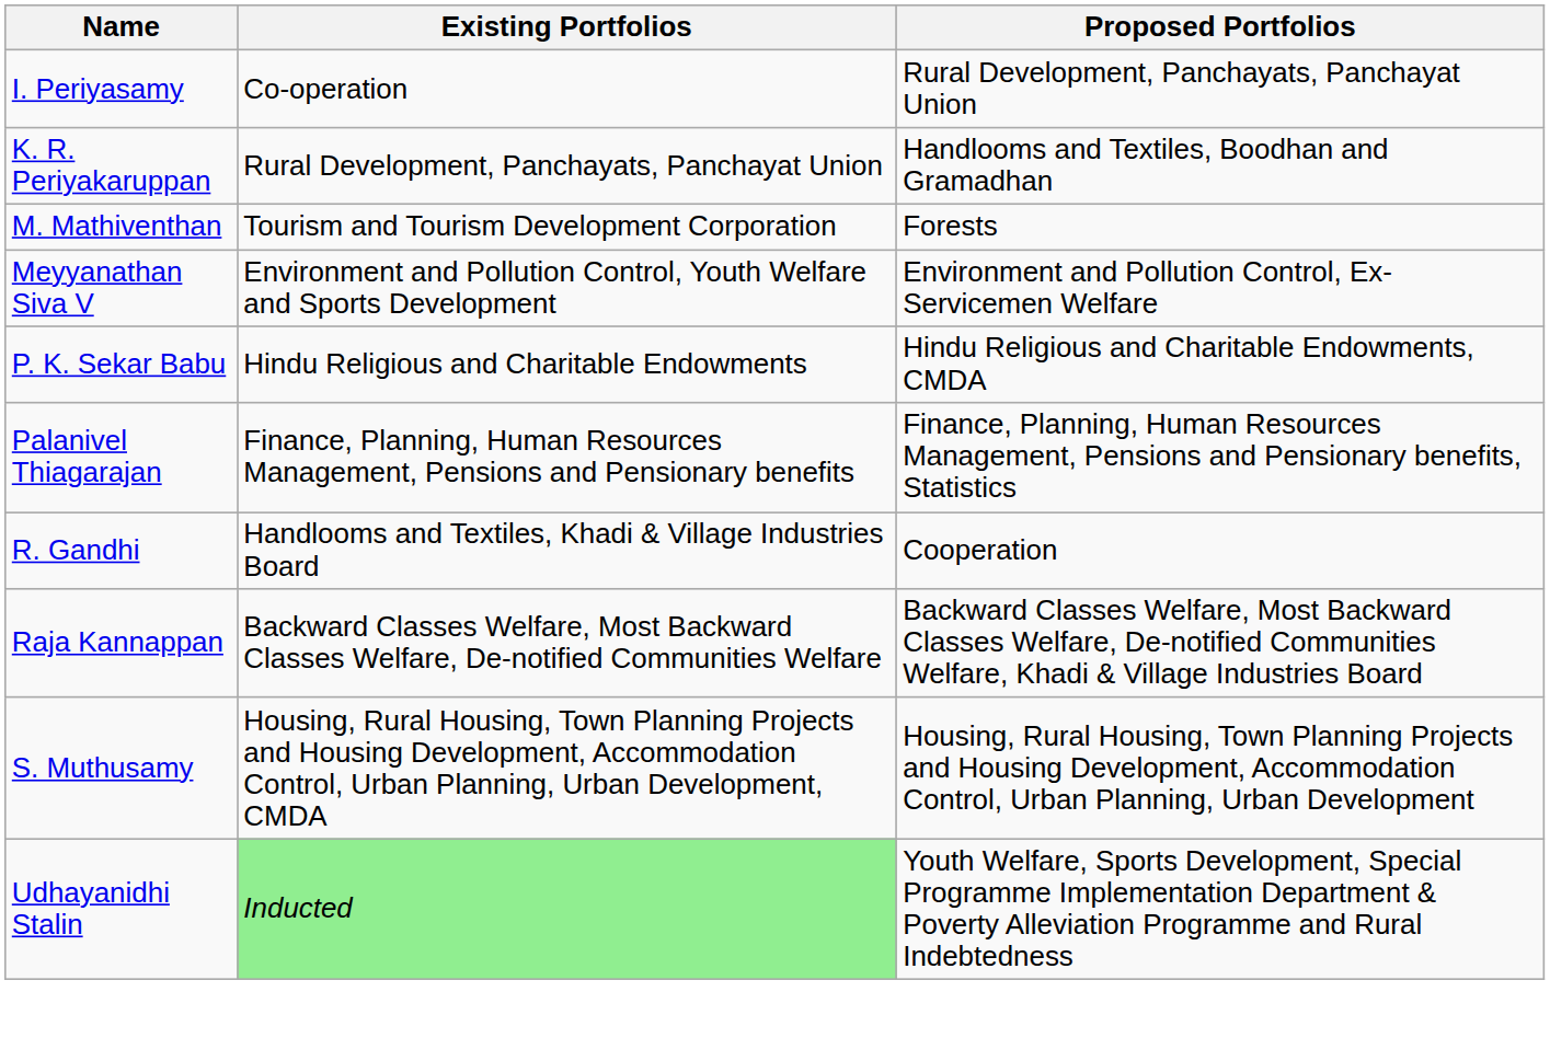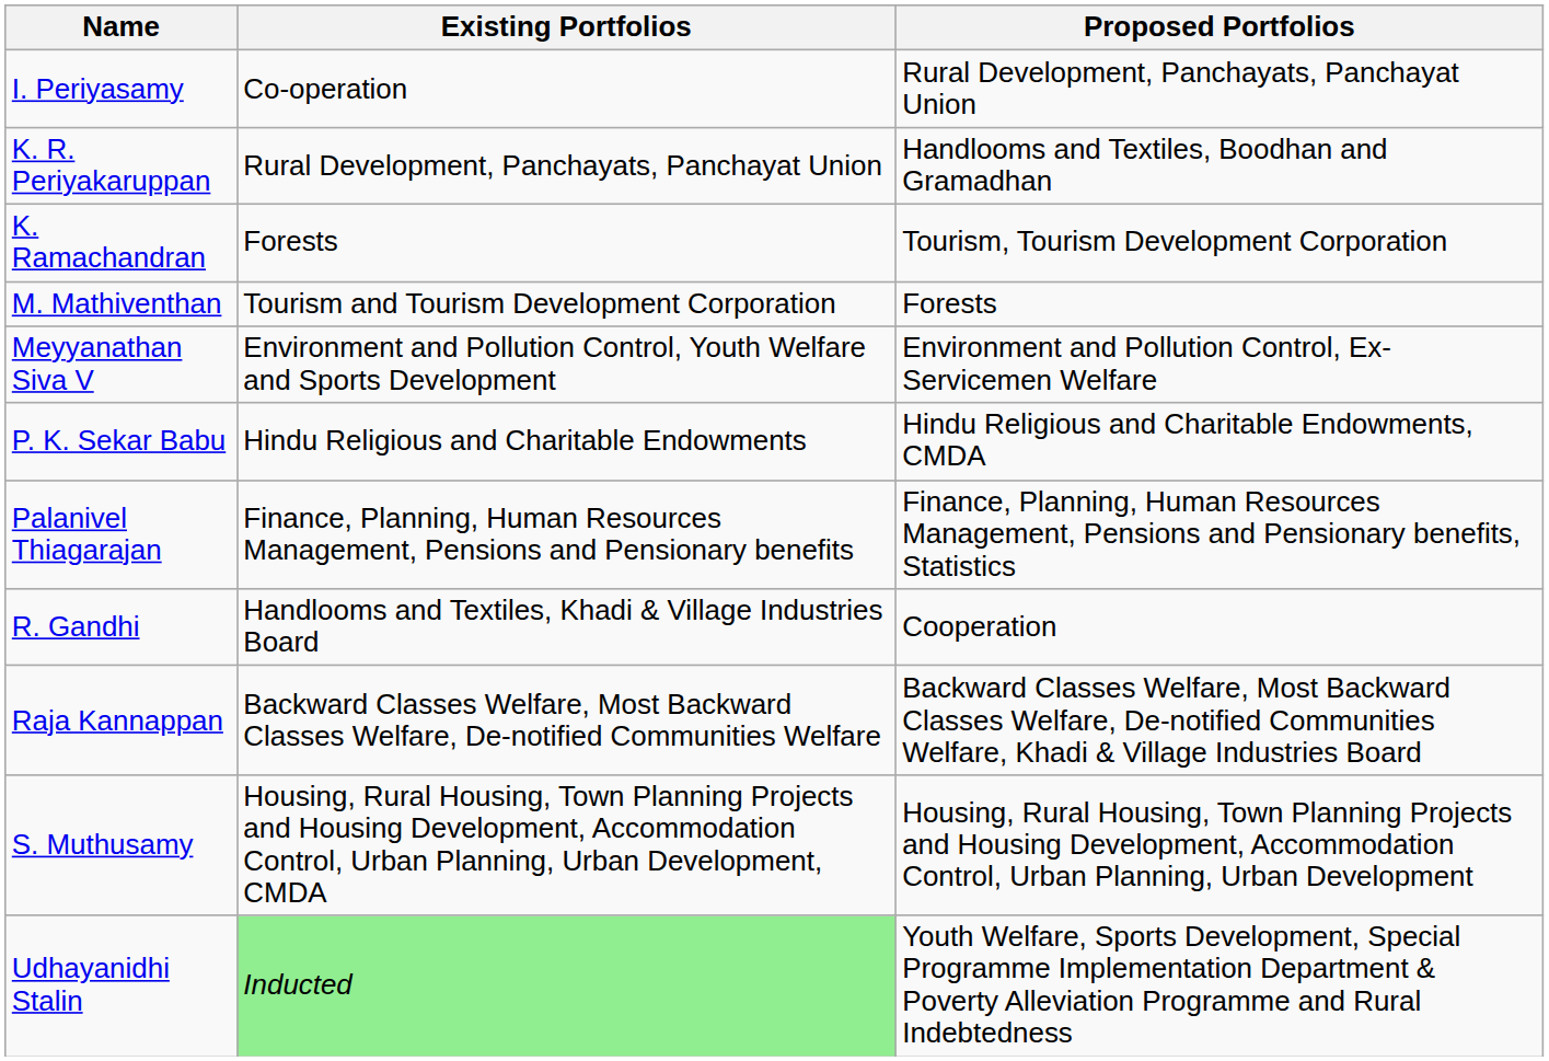 <table class="wikitable sortable" style="text-align:left;"style="font-size: 85%">
 <tr>
 <th>Name</th>
 <th>Existing Portfolios</th>
 <th>Proposed Portfolios</th>
 </tr>
 <tr>
 <td><a href='#'>I. Periyasamy</a></td>
 <td>Co-operation</td>
 <td>Rural Development, Panchayats, Panchayat Union</td>
 </tr>
 <tr>
 <td><a href='#'>K. R. Periyakaruppan</a></td>
 <td>Rural Development, Panchayats, Panchayat Union</td>
 <td>Handlooms and Textiles, Boodhan and Gramadhan</td>
+</tr>
+<tr>
+<td><a href='#'>K. Ramachandran</a></td>
+<td>Forests</td>
+<td>Tourism, Tourism Development Corporation</td>
 </tr>
 <tr>
 <td><a href='#'>M. Mathiventhan</a></td>
 <td>Tourism and Tourism Development Corporation</td>
 <td>Forests</td>
 </tr>
 <tr>
 <td><a href='#'>Meyyanathan Siva V</a></td>
 <td>Environment and Pollution Control, Youth Welfare and Sports Development</td>
 <td>Environment and Pollution Control, Ex-Servicemen Welfare</td>
 </tr>
 <tr>
 <td><a href='#'>P. K. Sekar Babu</a></td>
 <td>Hindu Religious and Charitable Endowments</td>
 <td>Hindu Religious and Charitable Endowments, CMDA</td>
 </tr>
 <tr>
 <td><a href='#'>Palanivel Thiagarajan</a></td>
 <td>Finance, Planning, Human Resources Management, Pensions and Pensionary benefits</td>
 <td>Finance, Planning, Human Resources Management, Pensions and Pensionary benefits, Statistics</td>
 </tr>
 <tr>
 <td><a href='#'>R. Gandhi</a></td>
 <td>Handlooms and Textiles, Khadi & Village Industries Board</td>
 <td>Cooperation</td>
 </tr>
 <tr>
 <td><a href='#'>Raja Kannappan</a></td>
 <td>Backward Classes Welfare, Most Backward Classes Welfare, De-notified Communities Welfare</td>
 <td>Backward Classes Welfare, Most Backward Classes Welfare, De-notified Communities Welfare, Khadi & Village Industries Board</td>
 </tr>
 <tr>
 <td><a href='#'>S. Muthusamy</a></td>
 <td>Housing, Rural Housing, Town Planning Projects and Housing Development, Accommodation Control, Urban Planning, Urban Development, CMDA</td>
 <td>Housing, Rural Housing, Town Planning Projects and Housing Development, Accommodation Control, Urban Planning, Urban Development</td>
 </tr>
 <tr>
 <td><a href='#'>Udhayanidhi Stalin</a></td>
 <td style="background-color: lightgreen"><em>Inducted</em></td>
 <td>Youth Welfare, Sports Development, Special Programme Implementation Department & Poverty Alleviation Programme and Rural Indebtedness</td>
 </tr>
 </table>
